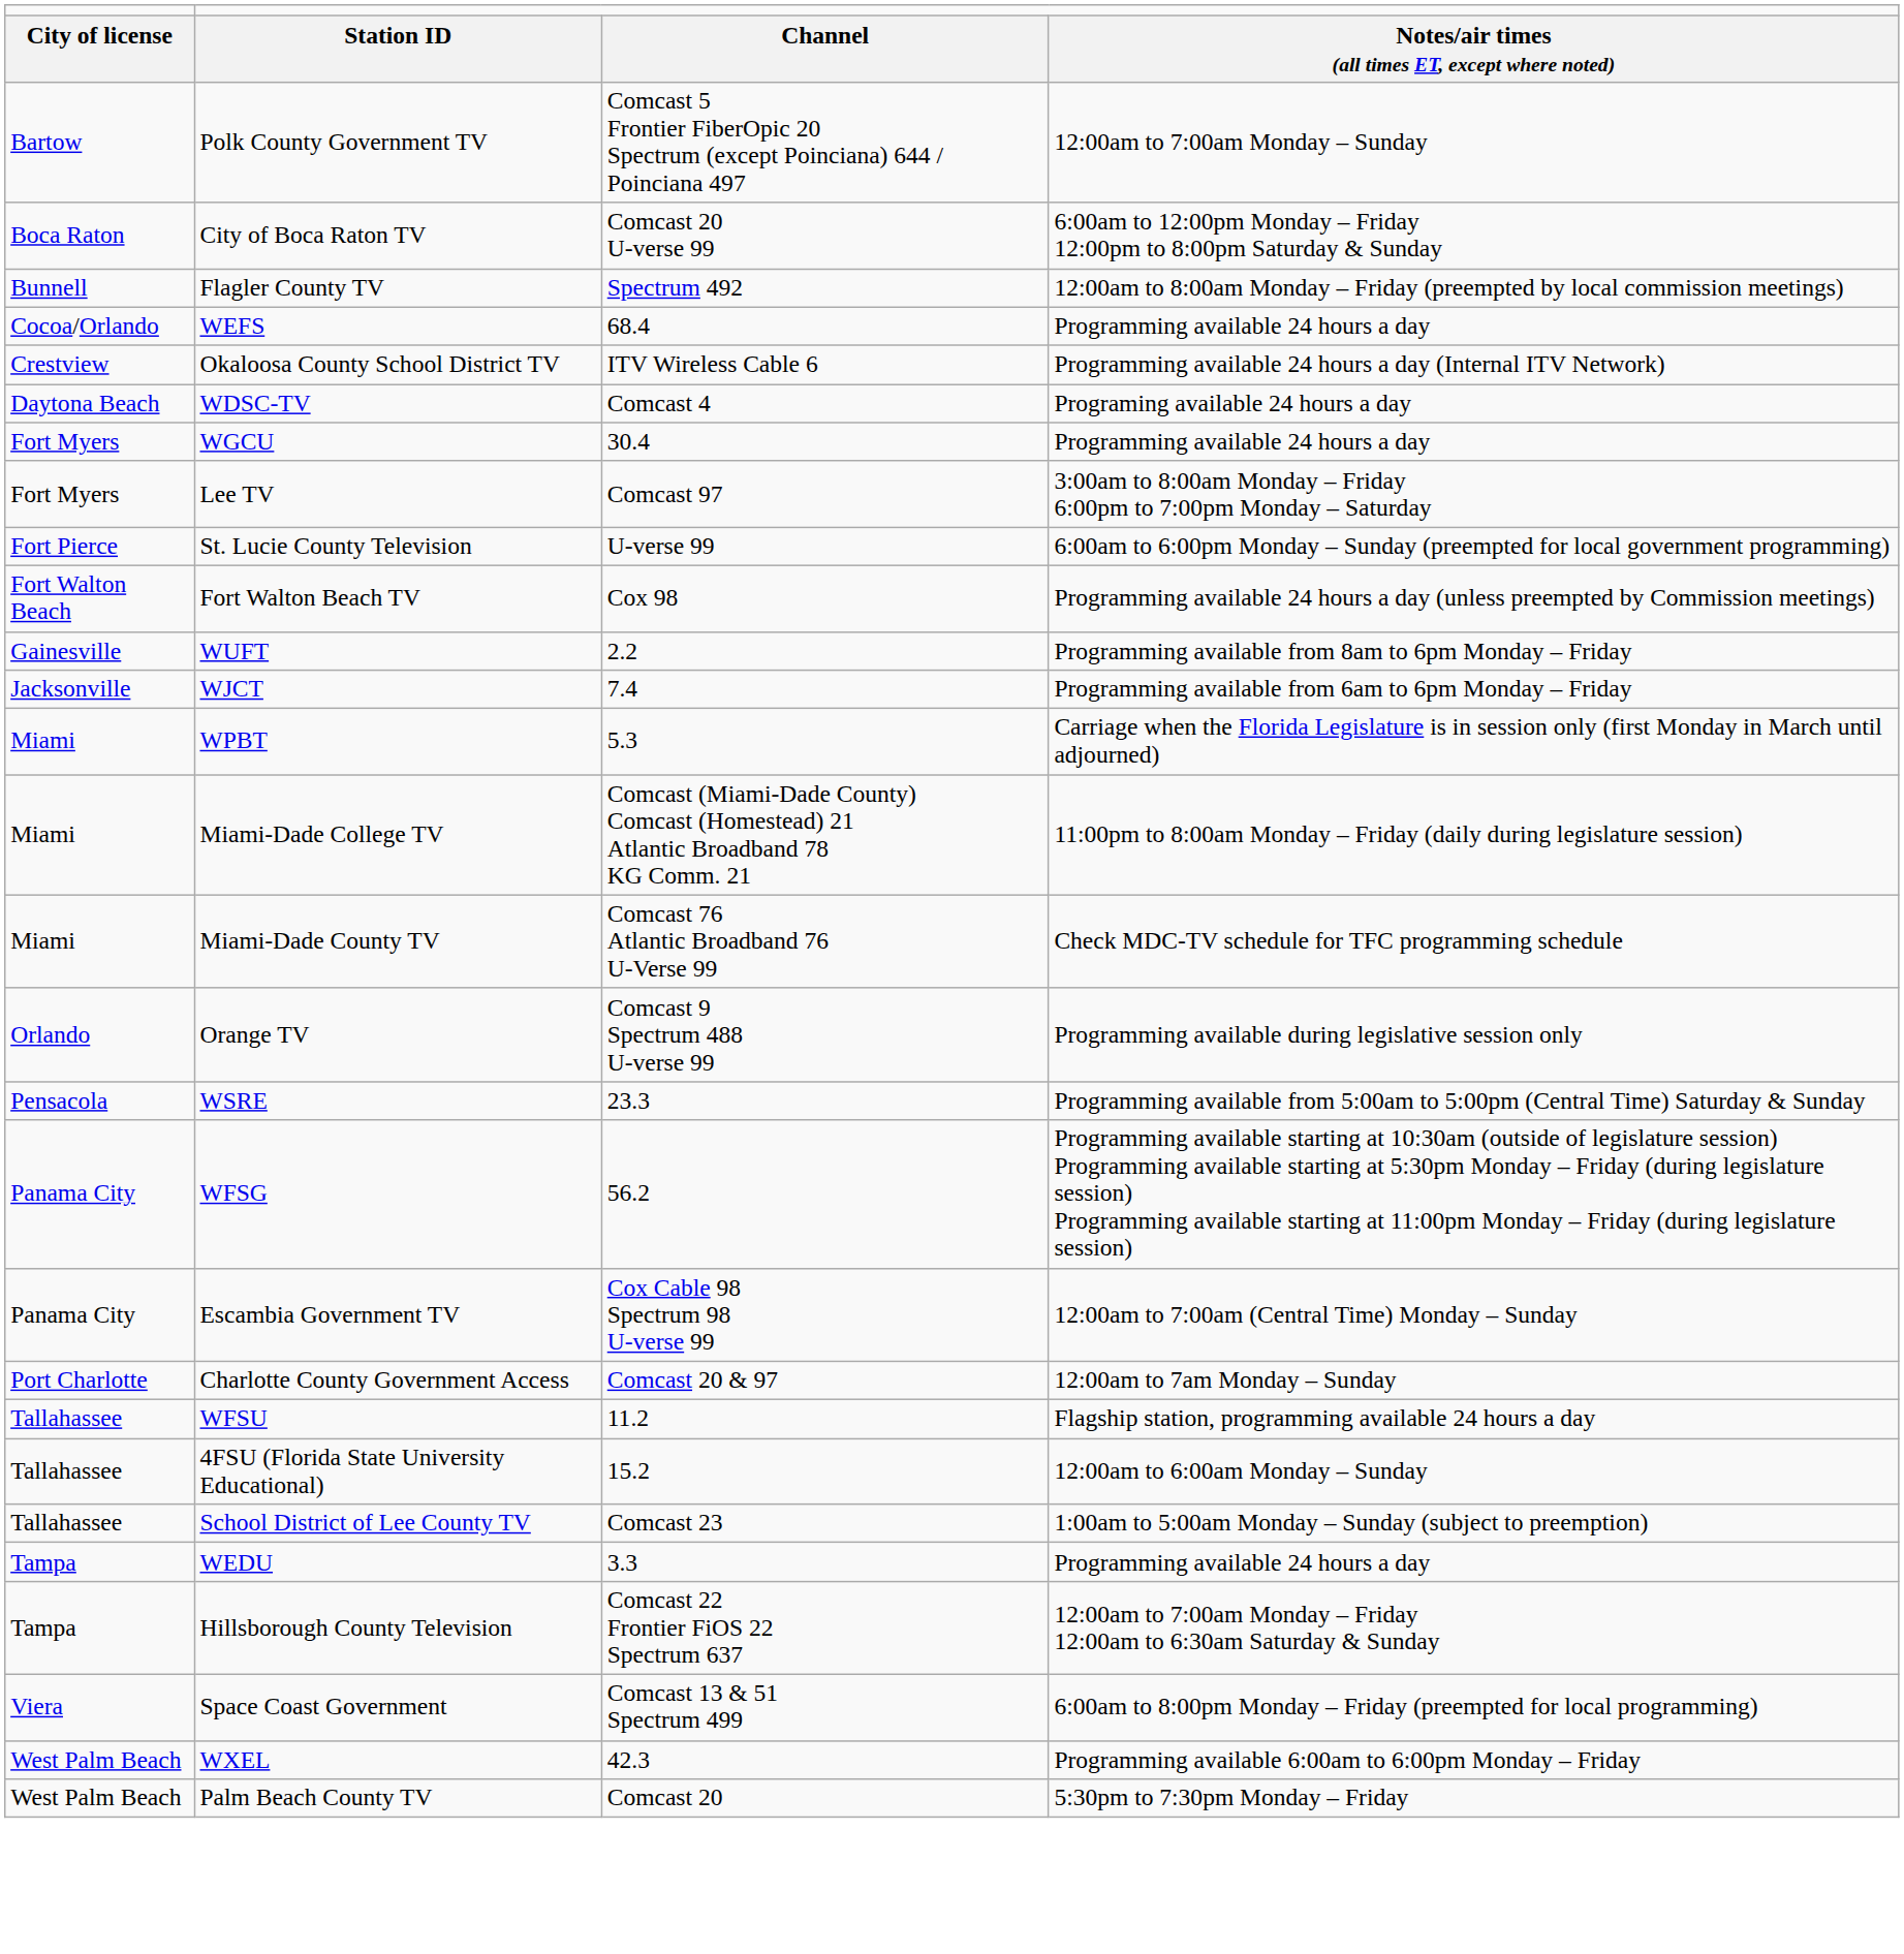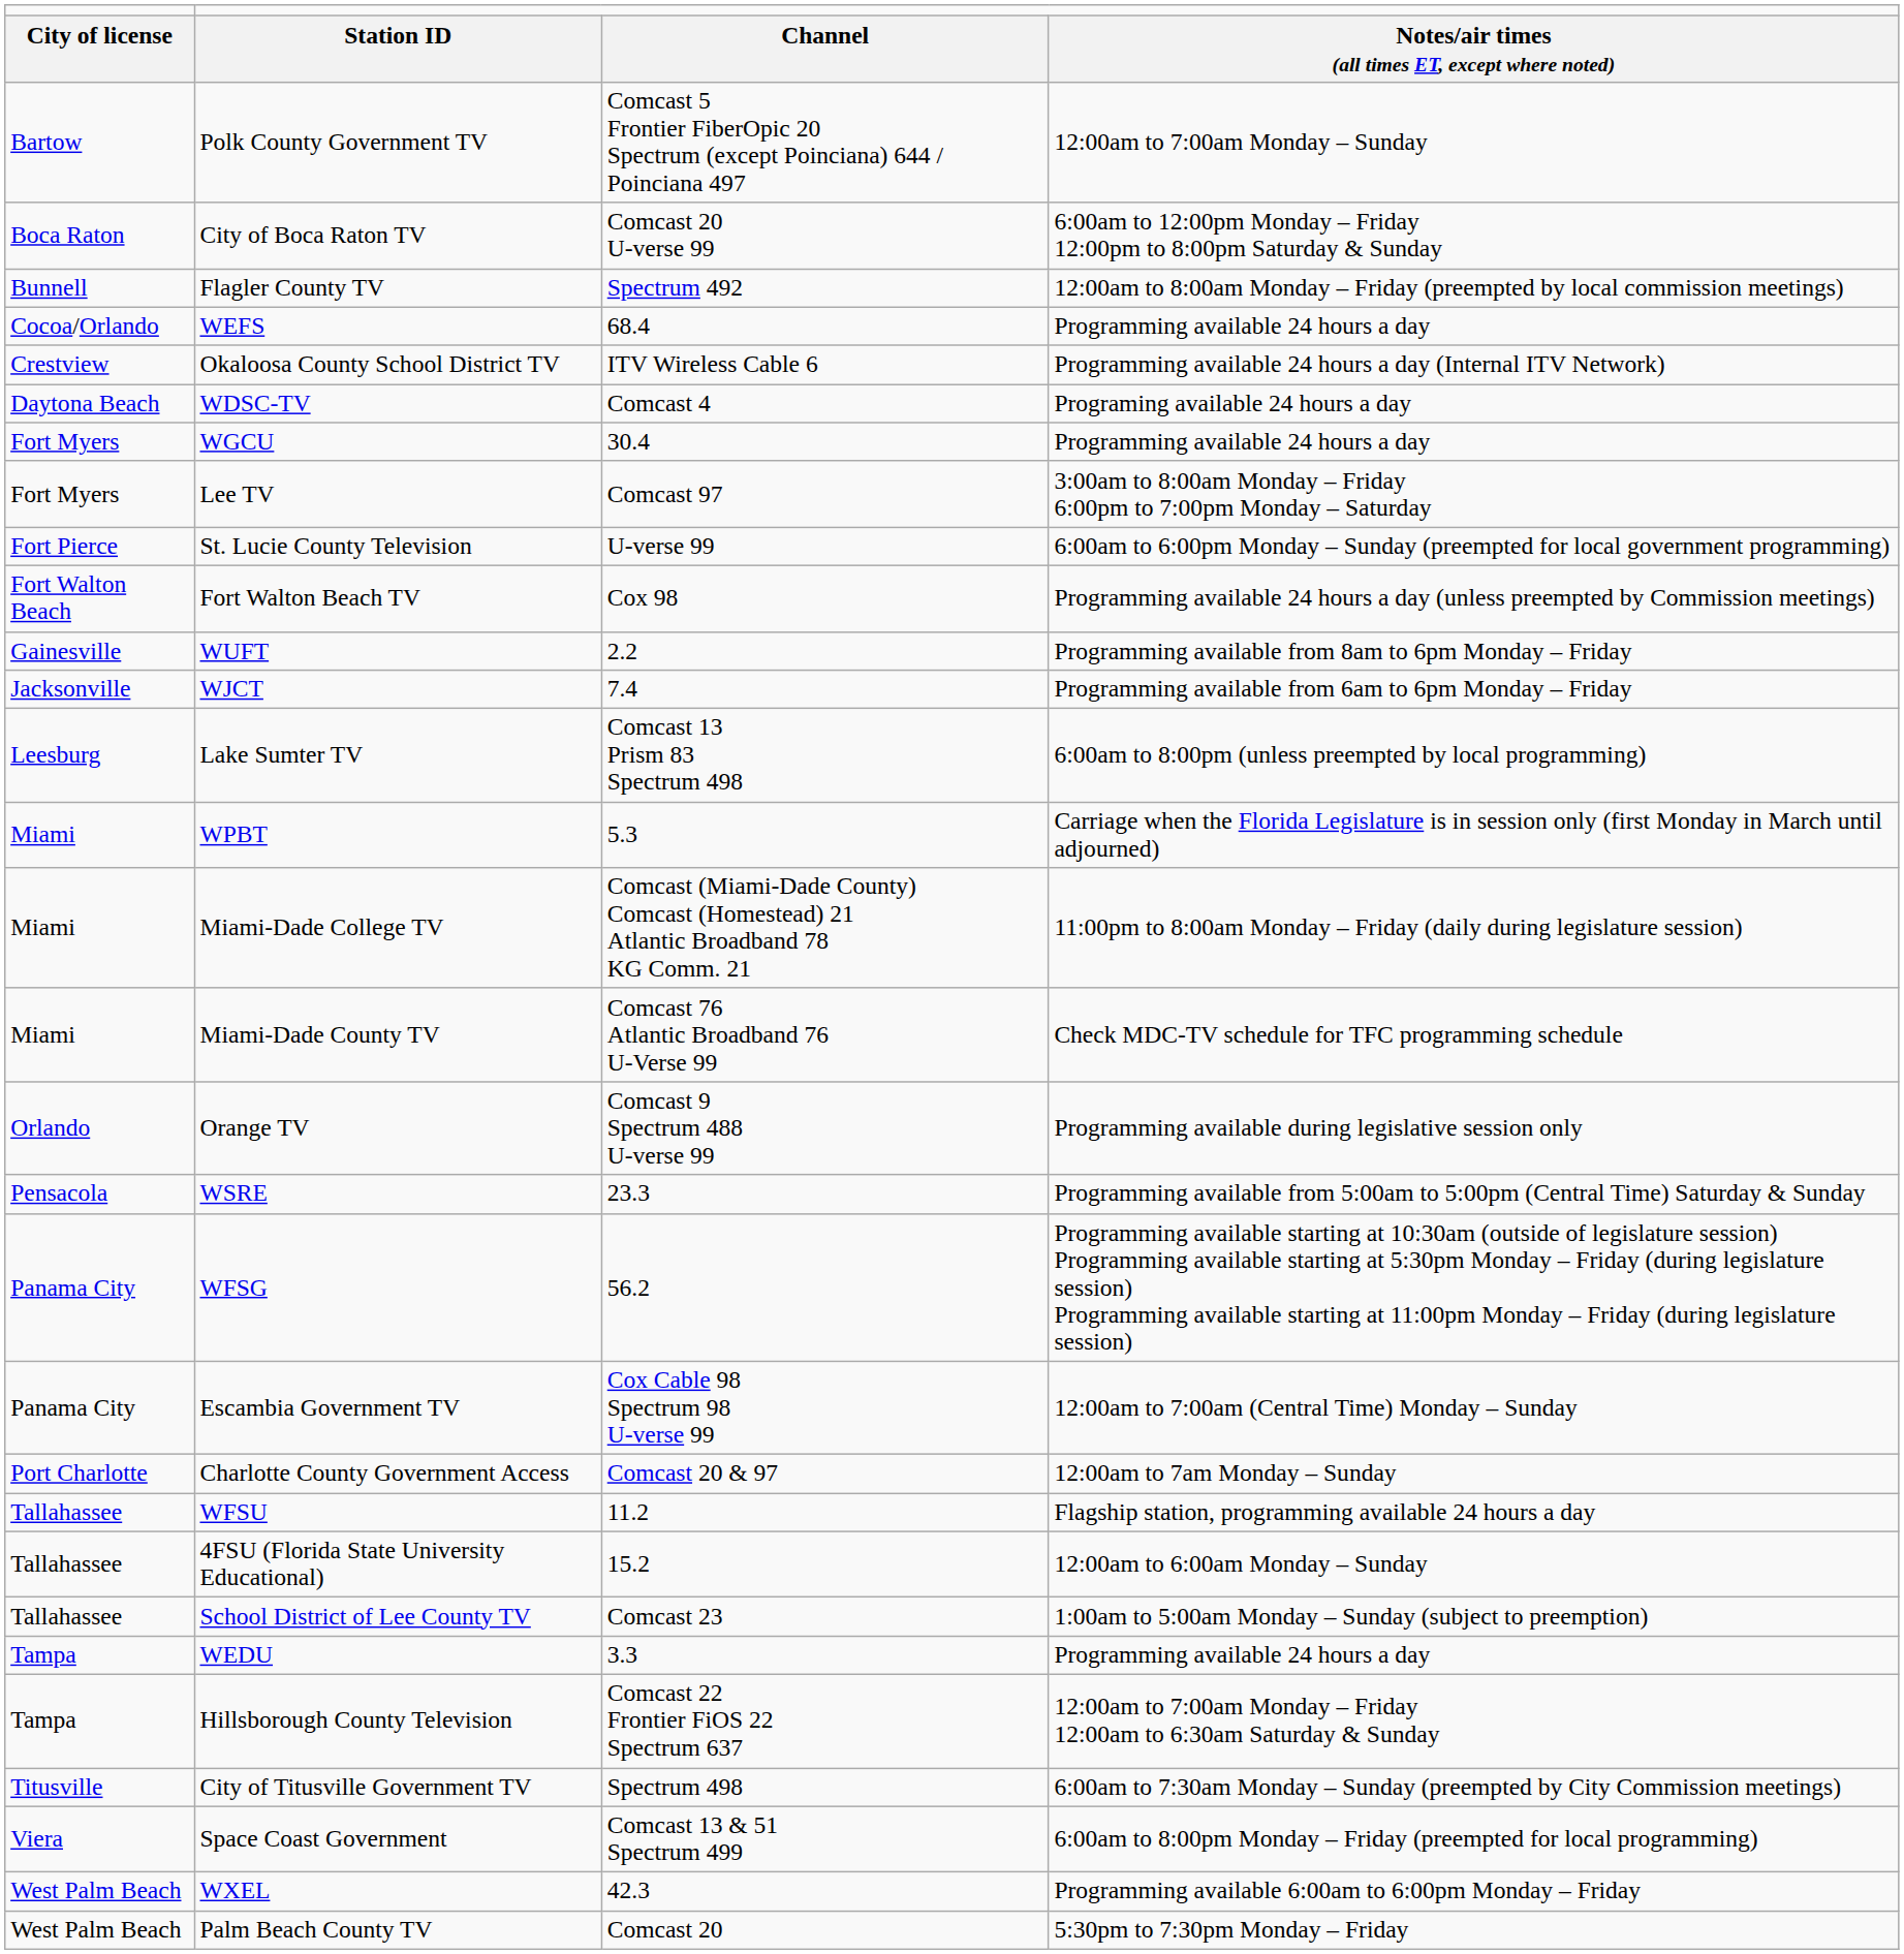 <table role="presentation" class="wikitable mw-collapsible mw-collapsed">
 <tr>
 <td border="2" cellpadding="4" cellspacing="0" style="margin: 1em 1em 1em 0; background: #f9f9f9; border: 1px #aaa solid; border-collapse: collapse"></td>
 </tr>
 <tr style="vertical-align: top; text-align: center;">
 <th>City of license</th>
 <th>Station ID</th>
 <th>Channel</th>
 <th>Notes/air times<br><small><em>(all times <a href='#'>ET</a>, except where noted)</em></small></th>
 </tr>
 <tr>
 <td><a href='#'>Bartow</a></td>
 <td>Polk County Government TV</td>
 <td>Comcast 5<br>Frontier FiberOpic 20<br>Spectrum (except Poinciana) 644 / Poinciana 497</td>
 <td>12:00am to 7:00am Monday – Sunday</td>
 </tr>
 <tr>
 <td><a href='#'>Boca Raton</a></td>
 <td>City of Boca Raton TV</td>
 <td>Comcast 20<br>U-verse 99</td>
 <td>6:00am to 12:00pm Monday – Friday<br>12:00pm to 8:00pm Saturday & Sunday</td>
 </tr>
 <tr>
 <td><a href='#'>Bunnell</a></td>
 <td>Flagler County TV</td>
 <td><a href='#'>Spectrum</a> 492</td>
 <td>12:00am to 8:00am Monday – Friday (preempted by local commission meetings)</td>
 </tr>
 <tr>
 <td><a href='#'>Cocoa</a>/<a href='#'>Orlando</a></td>
 <td><a href='#'>WEFS</a></td>
 <td>68.4</td>
 <td>Programming available 24 hours a day</td>
 </tr>
 <tr>
 <td><a href='#'>Crestview</a></td>
 <td>Okaloosa County School District TV</td>
 <td>ITV Wireless Cable 6</td>
 <td>Programming available 24 hours a day (Internal ITV Network)</td>
 </tr>
 <tr>
 <td><a href='#'>Daytona Beach</a></td>
 <td><a href='#'>WDSC-TV</a></td>
 <td>Comcast 4</td>
 <td>Programing available 24 hours a day</td>
 </tr>
 <tr>
 <td><a href='#'>Fort Myers</a></td>
 <td><a href='#'>WGCU</a></td>
 <td>30.4</td>
 <td>Programming available 24 hours a day</td>
 </tr>
 <tr>
 <td>Fort Myers</td>
 <td>Lee TV</td>
 <td>Comcast 97</td>
 <td>3:00am to 8:00am Monday – Friday<br>6:00pm to 7:00pm Monday – Saturday</td>
 </tr>
 <tr>
 <td><a href='#'>Fort Pierce</a></td>
 <td>St. Lucie County Television</td>
 <td>U-verse 99</td>
 <td>6:00am to 6:00pm Monday – Sunday (preempted for local government programming)</td>
 </tr>
 <tr>
 <td><a href='#'>Fort Walton Beach</a></td>
 <td>Fort Walton Beach TV</td>
 <td>Cox 98</td>
 <td>Programming available 24 hours a day (unless preempted by Commission meetings)</td>
 </tr>
 <tr>
 <td><a href='#'>Gainesville</a></td>
 <td><a href='#'>WUFT</a></td>
 <td>2.2</td>
 <td>Programming available from 8am to 6pm Monday – Friday</td>
 </tr>
 <tr>
 <td><a href='#'>Jacksonville</a></td>
 <td><a href='#'>WJCT</a></td>
 <td>7.4</td>
 <td>Programming available from 6am to 6pm Monday – Friday</td>
 </tr>
 <tr>
+<td><a href='#'>Leesburg</a></td>
+<td>Lake Sumter TV</td>
+<td>Comcast 13<br>Prism 83<br>Spectrum 498</td>
+<td>6:00am to 8:00pm (unless preempted by local programming)</td>
+</tr>
+<tr>
 <td><a href='#'>Miami</a></td>
 <td><a href='#'>WPBT</a></td>
 <td>5.3</td>
 <td>Carriage when the <a href='#'>Florida Legislature</a> is in session only (first Monday in March until adjourned)</td>
 </tr>
 <tr>
 <td>Miami</td>
 <td>Miami-Dade College TV</td>
 <td>Comcast (Miami-Dade County)<br>Comcast (Homestead) 21<br>Atlantic Broadband 78<br>KG Comm. 21</td>
 <td>11:00pm to 8:00am Monday – Friday (daily during legislature session)</td>
 </tr>
 <tr>
 <td>Miami</td>
 <td>Miami-Dade County TV</td>
 <td>Comcast 76<br>Atlantic Broadband 76<br>U-Verse 99</td>
 <td>Check MDC-TV schedule for TFC programming schedule</td>
 </tr>
 <tr>
 <td><a href='#'>Orlando</a></td>
 <td>Orange TV</td>
 <td>Comcast 9<br>Spectrum 488<br>U-verse 99</td>
 <td>Programming available during legislative session only</td>
 </tr>
 <tr>
 <td><a href='#'>Pensacola</a></td>
 <td><a href='#'>WSRE</a></td>
 <td>23.3</td>
 <td>Programming available from 5:00am to 5:00pm (Central Time) Saturday & Sunday</td>
 </tr>
 <tr>
 <td><a href='#'>Panama City</a></td>
 <td><a href='#'>WFSG</a></td>
 <td>56.2</td>
 <td>Programming available starting at 10:30am (outside of legislature session)<br>Programming available starting at 5:30pm Monday – Friday (during legislature session)<br>Programming available starting at 11:00pm Monday – Friday (during legislature session)</td>
 </tr>
 <tr>
 <td>Panama City</td>
 <td>Escambia Government TV</td>
 <td><a href='#'>Cox Cable</a> 98<br>Spectrum 98<br><a href='#'>U-verse</a> 99</td>
 <td>12:00am to 7:00am (Central Time) Monday – Sunday</td>
 </tr>
 <tr>
 <td><a href='#'>Port Charlotte</a></td>
 <td>Charlotte County Government Access</td>
 <td><a href='#'>Comcast</a> 20 & 97</td>
 <td>12:00am to 7am Monday – Sunday</td>
 </tr>
 <tr>
 <td><a href='#'>Tallahassee</a></td>
 <td><a href='#'>WFSU</a></td>
 <td>11.2</td>
 <td>Flagship station, programming available 24 hours a day</td>
 </tr>
 <tr>
 <td>Tallahassee</td>
 <td>4FSU (Florida State University Educational)</td>
 <td>15.2</td>
 <td>12:00am to 6:00am Monday – Sunday</td>
 </tr>
 <tr>
 <td>Tallahassee</td>
 <td><a href='#'>School District of Lee County TV</a></td>
 <td>Comcast 23</td>
 <td>1:00am to 5:00am Monday – Sunday (subject to preemption)</td>
 </tr>
 <tr>
 <td><a href='#'>Tampa</a></td>
 <td><a href='#'>WEDU</a></td>
 <td>3.3</td>
 <td>Programming available 24 hours a day</td>
 </tr>
 <tr>
 <td>Tampa</td>
 <td>Hillsborough County Television</td>
 <td>Comcast 22<br>Frontier FiOS 22<br>Spectrum 637</td>
 <td>12:00am to 7:00am Monday – Friday<br>12:00am to 6:30am Saturday & Sunday</td>
 </tr>
 <tr>
+<td><a href='#'>Titusville</a></td>
+<td>City of Titusville Government TV</td>
+<td>Spectrum 498</td>
+<td>6:00am to 7:30am Monday – Sunday (preempted by City Commission meetings)</td>
+</tr>
+<tr>
 <td><a href='#'>Viera</a></td>
 <td>Space Coast Government</td>
 <td>Comcast 13 & 51<br>Spectrum 499</td>
 <td>6:00am to 8:00pm Monday – Friday (preempted for local programming)</td>
 </tr>
 <tr>
 <td><a href='#'>West Palm Beach</a></td>
 <td><a href='#'>WXEL</a></td>
 <td>42.3</td>
 <td>Programming available 6:00am to 6:00pm Monday – Friday</td>
 </tr>
 <tr>
 <td>West Palm Beach</td>
 <td>Palm Beach County TV</td>
 <td>Comcast 20</td>
 <td>5:30pm to 7:30pm Monday – Friday</td>
 </tr>
 </table>
